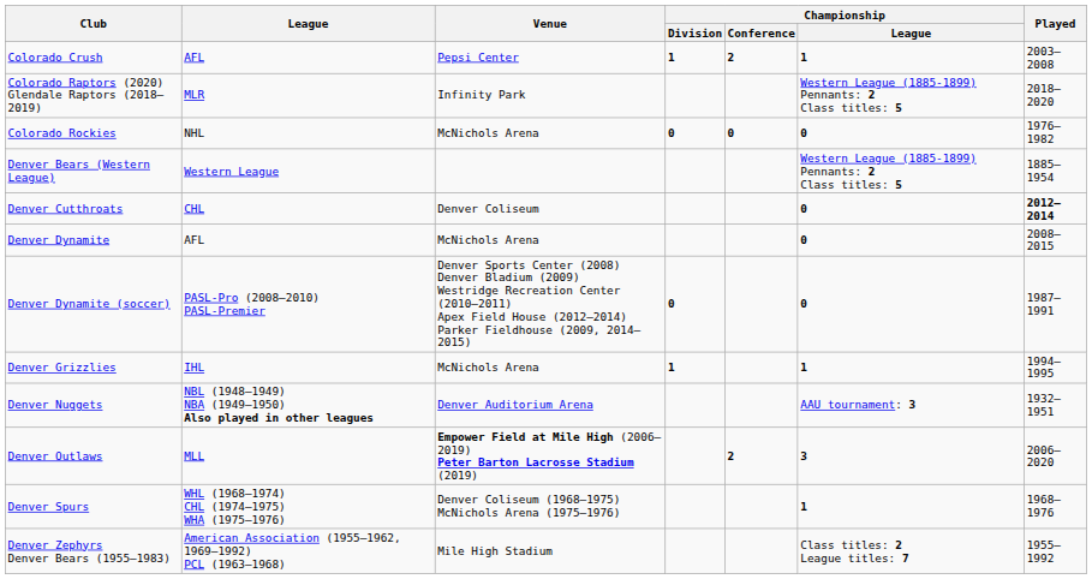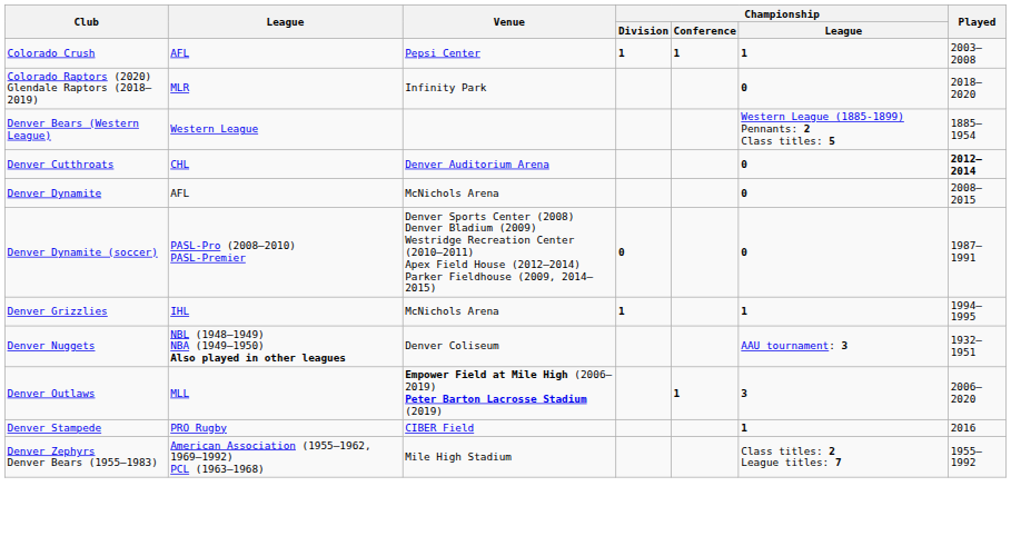 <table class="wikitable">
 <tr>
 <th rowspan=2>Club</th>
 <th rowspan=2>League</th>
 <th rowspan=2>Venue</th>
 <th colspan=3>Championship</th>
 <th rowspan=2>Played</th>
 </tr>
 <tr>
 <th>Division</th>
 <th>Conference</th>
 <th>League</th>
 </tr>
 <tr>
 <td><a href='#'>Colorado Crush</a></td>
 <td><a href='#'>AFL</a></td>
 <td><a href='#'>Pepsi Center</a></td>
 <td><strong>1</strong></td>
-<td><strong>2</strong></td>
+<td><strong>1</strong></td>
 <td><strong>1</strong></td>
 <td>2003–2008</td>
 </tr>
 <tr>
 <td><a href='#'>Colorado Raptors</a> (2020)<br>Glendale Raptors (2018–2019)</td>
 <td><a href='#'>MLR</a></td>
 <td>Infinity Park</td>
 <td></td>
 <td></td>
-<td><a href='#'>Western League (1885-1899)</a> Pennants: <strong>2</strong><br>Class titles: <strong>5</strong></td>
+<td><strong>0</strong></td>
 <td>2018–2020</td>
-</tr>
-<tr>
-<td><a href='#'>Colorado Rockies</a></td>
-<td>NHL</td>
-<td>McNichols Arena</td>
-<td><strong>0</strong></td>
-<td><strong>0</strong></td>
-<td><strong>0</strong></td>
-<td>1976–1982</td>
 </tr>
 <tr>
 <td><a href='#'>Denver Bears (Western League)</a></td>
 <td><a href='#'>Western League</a></td>
 <td></td>
 <td></td>
 <td></td>
 <td><a href='#'>Western League (1885-1899)</a> Pennants: <strong>2</strong><br>Class titles: <strong>5</strong></td>
 <td>1885–1954</td>
 </tr>
 <tr>
 <td><a href='#'>Denver Cutthroats</a></td>
 <td><a href='#'>CHL</a></td>
-<td>Denver Coliseum</td>
+<td><a href='#'>Denver Auditorium Arena</a></td>
 <td></td>
 <td></td>
 <td><strong>0</strong></td>
 <td><strong>2012–2014</strong></td>
 </tr>
 <tr>
 <td><a href='#'>Denver Dynamite</a></td>
 <td>AFL</td>
 <td>McNichols Arena</td>
 <td></td>
 <td></td>
 <td><strong>0</strong></td>
 <td>2008–2015</td>
 </tr>
 <tr>
 <td><a href='#'>Denver Dynamite (soccer)</a></td>
 <td><a href='#'>PASL-Pro</a> (2008–2010)<br><a href='#'>PASL-Premier</a></td>
 <td>Denver Sports Center (2008)<br>Denver Bladium (2009)<br>Westridge Recreation Center (2010–2011)<br>Apex Field House (2012–2014)<br>Parker Fieldhouse (2009, 2014–2015)</td>
 <td><strong>0</strong></td>
 <td></td>
 <td><strong>0</strong></td>
 <td>1987–1991</td>
 </tr>
 <tr>
 <td><a href='#'>Denver Grizzlies</a></td>
 <td><a href='#'>IHL</a></td>
 <td>McNichols Arena</td>
 <td><strong>1</strong></td>
 <td></td>
 <td><strong>1</strong></td>
 <td>1994–1995</td>
 </tr>
 <tr>
 <td><a href='#'>Denver Nuggets</a></td>
 <td><a href='#'>NBL</a> (1948–1949)<br><a href='#'>NBA</a> (1949–1950)<br><strong>Also played in other leagues</strong></td>
-<td><a href='#'>Denver Auditorium Arena</a></td>
+<td>Denver Coliseum</td>
 <td></td>
 <td></td>
 <td><a href='#'>AAU tournament</a>: <strong>3</strong></td>
 <td>1932–1951</td>
 </tr>
 <tr>
 <td><a href='#'>Denver Outlaws</a></td>
 <td><a href='#'>MLL</a></td>
 <td><strong>Empower Field at Mile High</strong> (2006–2019)<br><strong><a href='#'>Peter Barton Lacrosse Stadium</a></strong> (2019)</td>
 <td></td>
-<td><strong>2</strong></td>
+<td><strong>1</strong></td>
 <td><strong>3</strong></td>
 <td>2006–2020</td>
 </tr>
 <tr>
-<td><a href='#'>Denver Spurs</a></td>
-<td><a href='#'>WHL</a> (1968–1974)<br><a href='#'>CHL</a> (1974–1975)<br><a href='#'>WHA</a> (1975–1976)</td>
-<td>Denver Coliseum (1968–1975)<br>McNichols Arena (1975–1976)</td>
+<td><a href='#'>Denver Stampede</a></td>
+<td><a href='#'>PRO Rugby</a></td>
+<td><a href='#'>CIBER Field</a></td>
 <td></td>
 <td></td>
 <td><strong>1</strong></td>
-<td>1968–1976</td>
+<td>2016</td>
 </tr>
 <tr>
 <td><a href='#'>Denver Zephyrs</a><br>Denver Bears (1955–1983)</td>
 <td><a href='#'>American Association</a> (1955–1962, 1969–1992)<br><a href='#'>PCL</a> (1963–1968)</td>
 <td>Mile High Stadium</td>
 <td></td>
 <td></td>
 <td>Class titles: <strong>2</strong><br>League titles: <strong>7</strong></td>
 <td>1955–1992</td>
 </tr>
 </table>
